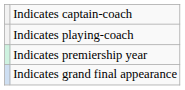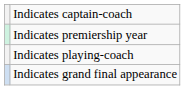 <table class="wikitable">
 <tr>
 <th scope="row"></th>
 <td>Indicates captain-coach</td>
 </tr>
 <tr>
+<th scope="row" style="background:#cef2e0"></th>
+<td>Indicates premiership year</td>
+</tr>
+<tr>
 <th scope="row"></th>
 <td>Indicates playing-coach</td>
-</tr>
-<tr>
-<th scope="row" style="background:#cef2e0"></th>
-<td>Indicates premiership year</td>
 </tr>
 <tr>
 <th scope="row" style="background:#cedff2"></th>
 <td>Indicates grand final appearance</td>
 </tr>
 </table>
